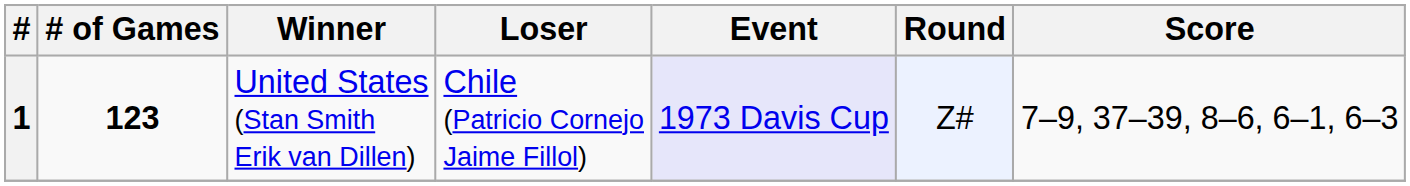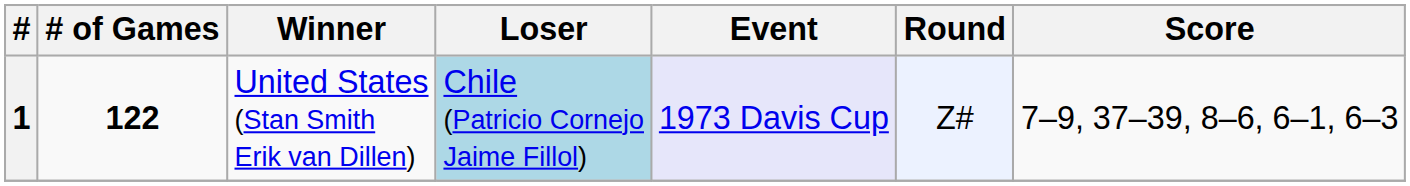 <table class="sortable wikitable">
 <tr>
 <th>#</th>
 <th># of Games</th>
 <th>Winner</th>
 <th>Loser</th>
 <th>Event</th>
 <th>Round</th>
 <th>Score</th>
 </tr>
 <tr>
 <th>1</th>
-<td style="text-align:center"><strong>123</strong></td>
+<td style="text-align:center"><strong>122</strong></td>
 <td> <a href='#'>United States</a><br><small>(<a href='#'>Stan Smith</a><br><a href='#'>Erik van Dillen</a>)</small></td>
-<td> <a href='#'>Chile</a><br><small>(<a href='#'>Patricio Cornejo</a><br><a href='#'>Jaime Fillol</a>)</small></td>
+<td style="background: lightblue;"> <a href='#'>Chile</a><br><small>(<a href='#'>Patricio Cornejo</a><br><a href='#'>Jaime Fillol</a>)</small></td>
 <td style="background: lavender;"><a href='#'>1973 Davis Cup</a></td>
 <td style="background:#ecf2ff; text-align:center;">Z#</td>
 <td>7–9, 37–39, 8–6, 6–1, 6–3</td>
 </tr>
 <tr>
 </tr>
 </table>
